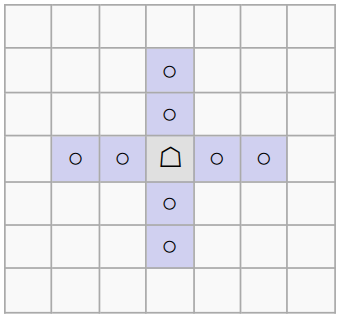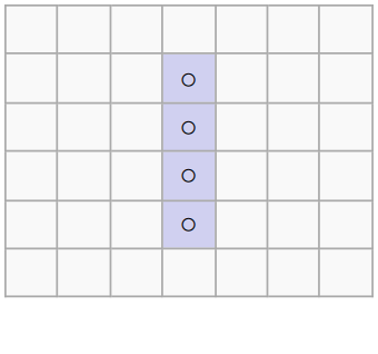 <table border="1" class="wikitable">
 <tr align=center>
 <td width="20"> </td>
 <td width="20"> </td>
 <td width="20"> </td>
 <td width="20"> </td>
 <td width="20"> </td>
 <td width="20"> </td>
 <td width="20"> </td>
 </tr>
 <tr align=center>
 <td> </td>
 <td> </td>
 <td> </td>
 <td style="background:#d0d0f0;">○</td>
 <td> </td>
 <td> </td>
 <td> </td>
 </tr>
 <tr align=center>
 <td> </td>
 <td> </td>
 <td> </td>
 <td style="background:#d0d0f0;">○</td>
 <td> </td>
 <td> </td>
 <td> </td>
 </tr>
 <tr align=center>
 <td> </td>
-<td style="background:#d0d0f0;">○</td>
-<td style="background:#d0d0f0;">○</td>
-<td style="background:#e0e0e0;">☖</td>
-<td style="background:#d0d0f0;">○</td>
-<td style="background:#d0d0f0;">○</td>
-<td> </td>
-</tr>
-<tr align=center>
-<td> </td>
 <td> </td>
 <td> </td>
 <td style="background:#d0d0f0;">○</td>
 <td> </td>
 <td> </td>
 <td> </td>
 </tr>
 <tr align=center>
 <td> </td>
 <td> </td>
 <td> </td>
 <td style="background:#d0d0f0;">○</td>
 <td> </td>
 <td> </td>
 <td> </td>
 </tr>
 <tr align=center>
 <td> </td>
 <td> </td>
 <td> </td>
 <td> </td>
 <td> </td>
 <td> </td>
 <td> </td>
 </tr>
 </table>
